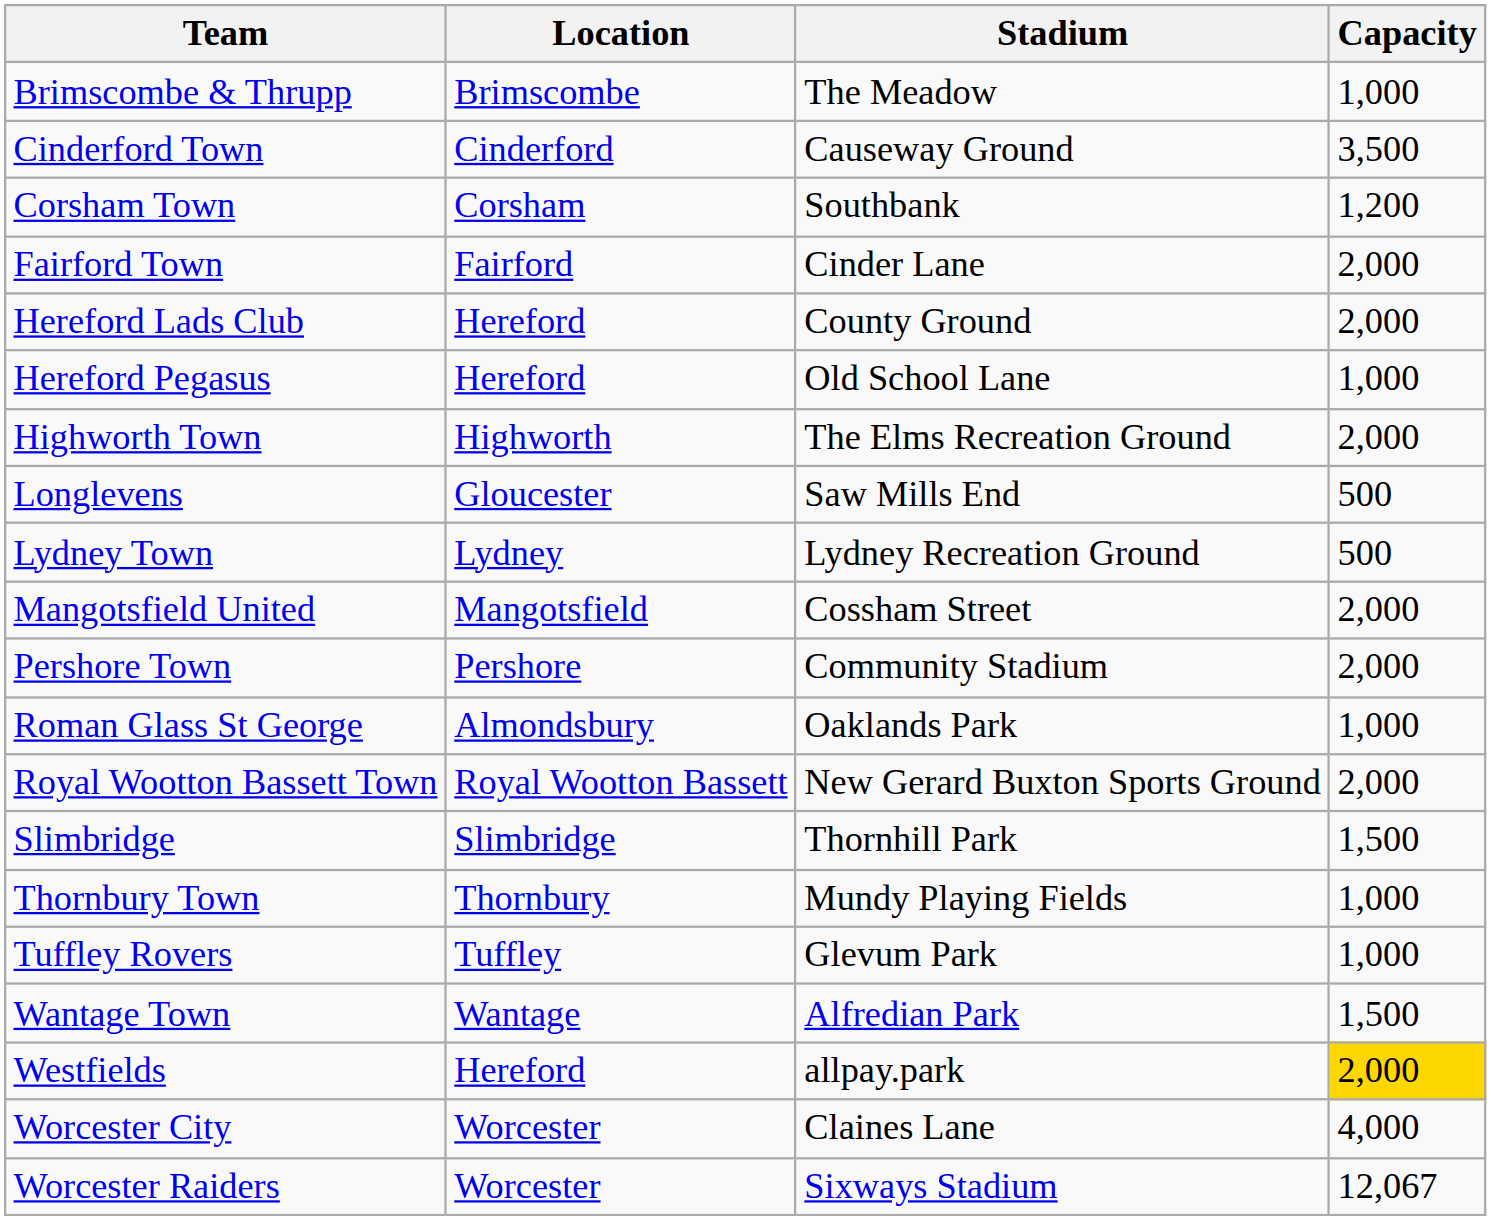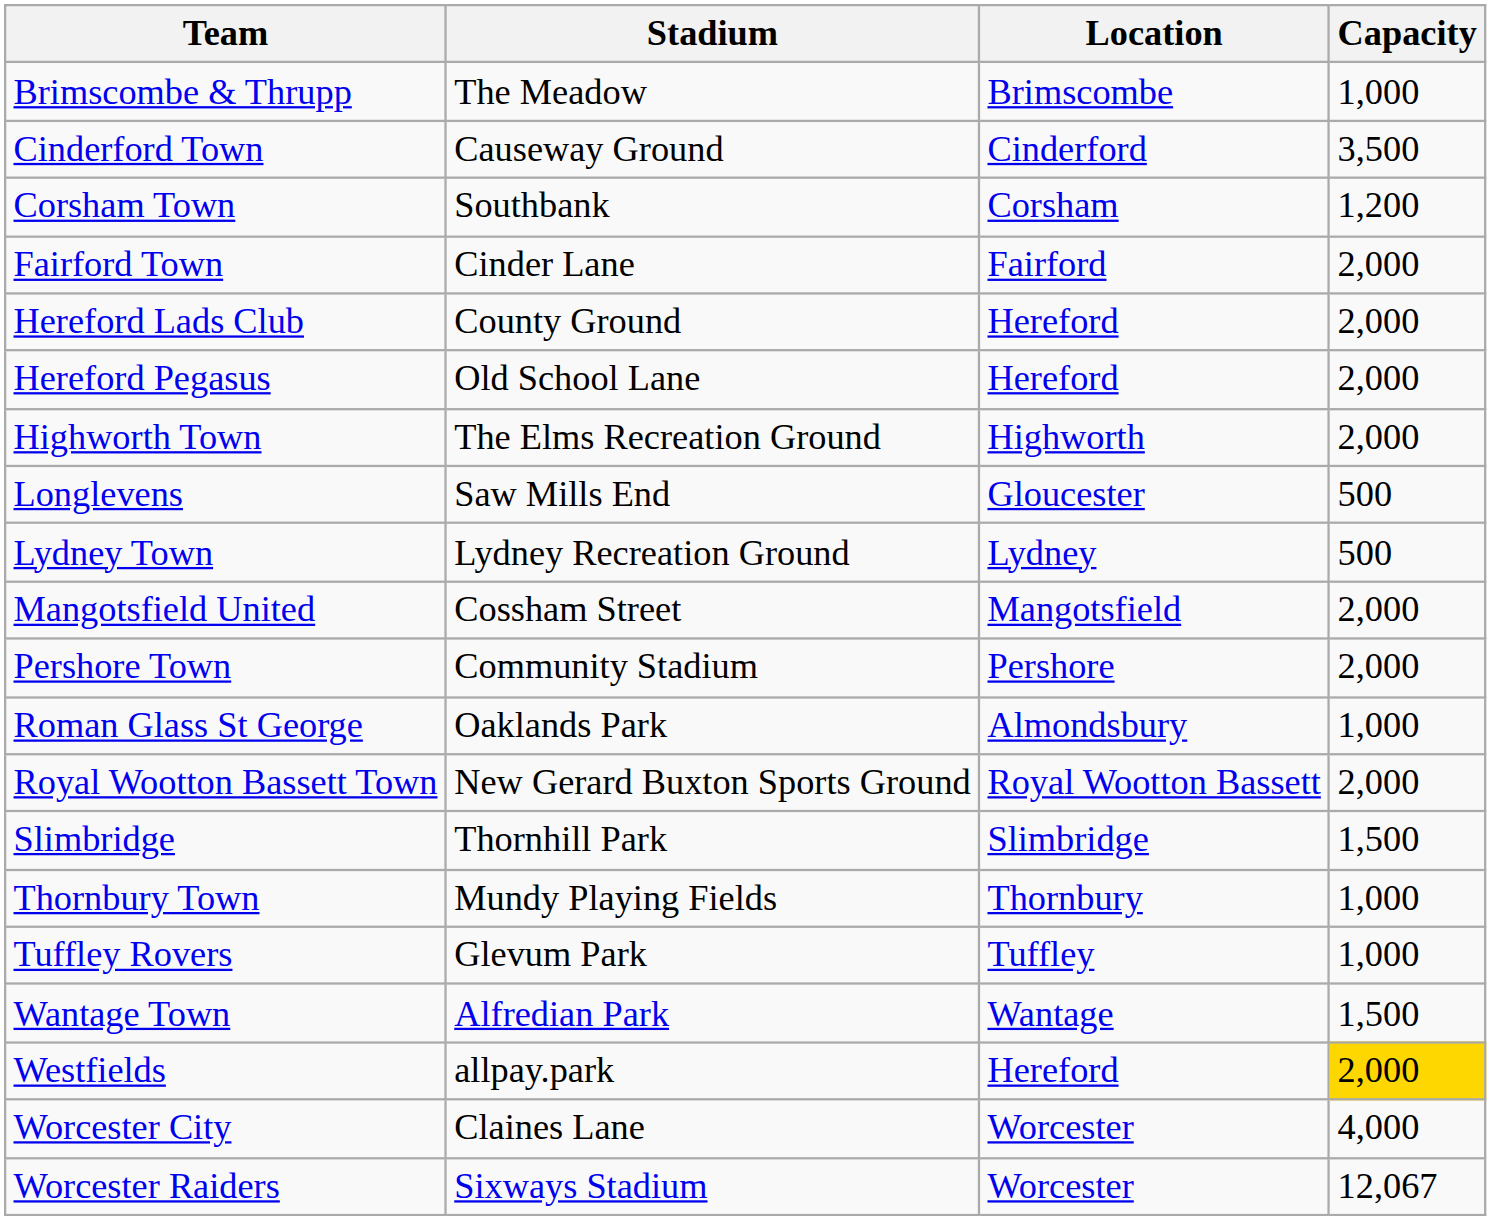 <table class="wikitable sortable defaultleft col4center">
 <tr>
 <th>Team</th>
+<th>Stadium</th>
 <th>Location</th>
-<th>Stadium</th>
 <th>Capacity</th>
 </tr>
 <tr>
 <td><a href='#'>Brimscombe & Thrupp</a></td>
+<td>The Meadow</td>
 <td><a href='#'>Brimscombe</a></td>
-<td>The Meadow</td>
 <td>1,000</td>
 </tr>
 <tr>
 <td><a href='#'>Cinderford Town</a></td>
+<td>Causeway Ground</td>
 <td><a href='#'>Cinderford</a></td>
-<td>Causeway Ground</td>
 <td>3,500</td>
 </tr>
 <tr>
 <td><a href='#'>Corsham Town</a></td>
+<td>Southbank</td>
 <td><a href='#'>Corsham</a></td>
-<td>Southbank</td>
 <td>1,200</td>
 </tr>
 <tr>
 <td><a href='#'>Fairford Town</a></td>
+<td>Cinder Lane</td>
 <td><a href='#'>Fairford</a></td>
-<td>Cinder Lane</td>
 <td>2,000</td>
 </tr>
 <tr>
 <td><a href='#'>Hereford Lads Club</a></td>
+<td>County Ground</td>
 <td><a href='#'>Hereford</a></td>
-<td>County Ground</td>
 <td>2,000</td>
 </tr>
 <tr>
 <td><a href='#'>Hereford Pegasus</a></td>
+<td>Old School Lane</td>
 <td><a href='#'>Hereford</a></td>
-<td>Old School Lane</td>
-<td>1,000</td>
+<td>2,000</td>
 </tr>
 <tr>
 <td><a href='#'>Highworth Town</a></td>
+<td>The Elms Recreation Ground</td>
 <td><a href='#'>Highworth</a></td>
-<td>The Elms Recreation Ground</td>
 <td>2,000</td>
 </tr>
 <tr>
 <td><a href='#'>Longlevens</a></td>
+<td>Saw Mills End</td>
 <td><a href='#'>Gloucester</a></td>
-<td>Saw Mills End</td>
 <td>500</td>
 </tr>
 <tr>
 <td><a href='#'>Lydney Town</a></td>
+<td>Lydney Recreation Ground</td>
 <td><a href='#'>Lydney</a></td>
-<td>Lydney Recreation Ground</td>
 <td>500</td>
 </tr>
 <tr>
 <td><a href='#'>Mangotsfield United</a></td>
+<td>Cossham Street</td>
 <td><a href='#'>Mangotsfield</a></td>
-<td>Cossham Street</td>
 <td>2,000</td>
 </tr>
 <tr>
 <td><a href='#'>Pershore Town</a></td>
+<td>Community Stadium</td>
 <td><a href='#'>Pershore</a></td>
-<td>Community Stadium</td>
 <td>2,000</td>
 </tr>
 <tr>
 <td><a href='#'>Roman Glass St George</a></td>
+<td>Oaklands Park</td>
 <td><a href='#'>Almondsbury</a></td>
-<td>Oaklands Park</td>
 <td>1,000</td>
 </tr>
 <tr>
 <td><a href='#'>Royal Wootton Bassett Town</a></td>
+<td>New Gerard Buxton Sports Ground</td>
 <td><a href='#'>Royal Wootton Bassett</a></td>
-<td>New Gerard Buxton Sports Ground</td>
 <td>2,000</td>
 </tr>
 <tr>
 <td><a href='#'>Slimbridge</a></td>
+<td>Thornhill Park</td>
 <td><a href='#'>Slimbridge</a></td>
-<td>Thornhill Park</td>
 <td>1,500</td>
 </tr>
 <tr>
 <td><a href='#'>Thornbury Town</a></td>
+<td>Mundy Playing Fields</td>
 <td><a href='#'>Thornbury</a></td>
-<td>Mundy Playing Fields</td>
 <td>1,000</td>
 </tr>
 <tr>
 <td><a href='#'>Tuffley Rovers</a></td>
+<td>Glevum Park</td>
 <td><a href='#'>Tuffley</a></td>
-<td>Glevum Park</td>
 <td>1,000</td>
 </tr>
 <tr>
 <td><a href='#'>Wantage Town</a></td>
+<td><a href='#'>Alfredian Park</a></td>
 <td><a href='#'>Wantage</a></td>
-<td><a href='#'>Alfredian Park</a></td>
 <td>1,500</td>
 </tr>
 <tr>
 <td><a href='#'>Westfields</a></td>
+<td>allpay.park</td>
 <td><a href='#'>Hereford</a></td>
-<td>allpay.park</td>
 <td style="background: gold;">2,000</td>
 </tr>
 <tr>
 <td><a href='#'>Worcester City</a></td>
+<td>Claines Lane</td>
 <td><a href='#'>Worcester</a></td>
-<td>Claines Lane</td>
 <td>4,000</td>
 </tr>
 <tr>
 <td><a href='#'>Worcester Raiders</a></td>
+<td><a href='#'>Sixways Stadium</a></td>
 <td><a href='#'>Worcester</a></td>
-<td><a href='#'>Sixways Stadium</a></td>
 <td>12,067</td>
 </tr>
 </table>
